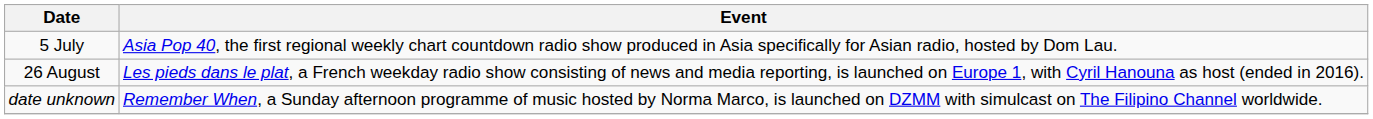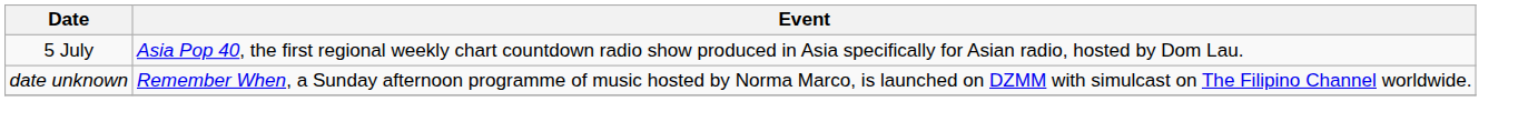 <table class="wikitable">
 <tr>
 <th>Date</th>
 <th>Event</th>
 </tr>
 <tr>
 <td style="text-align:center;">5 July</td>
 <td><em><a href='#'>Asia Pop 40</a></em>, the first regional weekly chart countdown radio show produced in Asia specifically for Asian radio, hosted by Dom Lau.</td>
 </tr>
 <tr>
-<td style="text-align:center;">26 August</td>
-<td><em><a href='#'>Les pieds dans le plat</a></em>, a French weekday radio show consisting of news and media reporting, is launched on <a href='#'>Europe 1</a>, with <a href='#'>Cyril Hanouna</a> as host (ended in 2016).</td>
-</tr>
-<tr>
 <td style="text-align:center;"><em>date unknown</em></td>
 <td><em><a href='#'>Remember When</a></em>, a Sunday afternoon programme of music hosted by Norma Marco, is launched on <a href='#'>DZMM</a> with simulcast on <a href='#'>The Filipino Channel</a> worldwide.</td>
 </tr>
 <tr>
 </tr>
 </table>
